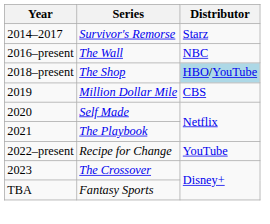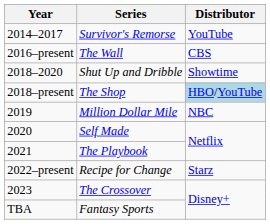 <table class="wikitable">
 <tr>
 <th>Year</th>
 <th>Series</th>
 <th>Distributor</th>
 </tr>
 <tr>
 <td>2014–2017</td>
 <td><em><a href='#'>Survivor's Remorse</a></em></td>
-<td><a href='#'>Starz</a></td>
+<td><a href='#'>YouTube</a></td>
 </tr>
 <tr>
 <td>2016–present</td>
 <td><em><a href='#'>The Wall</a></em></td>
-<td><a href='#'>NBC</a></td>
+<td><a href='#'>CBS</a></td>
+</tr>
+<tr>
+<td>2018–2020</td>
+<td><em>Shut Up and Dribble</em></td>
+<td><a href='#'>Showtime</a></td>
 </tr>
 <tr>
 <td>2018–present</td>
 <td><em><a href='#'>The Shop</a></em></td>
 <td style="background: lightblue;"><a href='#'>HBO</a>/<a href='#'>YouTube</a></td>
 </tr>
 <tr>
 <td>2019</td>
 <td><em><a href='#'>Million Dollar Mile</a></em></td>
-<td><a href='#'>CBS</a></td>
+<td><a href='#'>NBC</a></td>
 </tr>
 <tr>
 <td>2020</td>
 <td><em><a href='#'>Self Made</a></em></td>
 <td rowspan="2"><a href='#'>Netflix</a></td>
 </tr>
 <tr>
 <td>2021</td>
 <td><em><a href='#'>The Playbook</a></em></td>
 </tr>
 <tr>
 <td>2022–present</td>
 <td><em>Recipe for Change</em></td>
-<td><a href='#'>YouTube</a></td>
+<td><a href='#'>Starz</a></td>
 </tr>
 <tr>
 <td>2023</td>
 <td><em><a href='#'>The Crossover</a></em></td>
 <td rowspan="2"><a href='#'>Disney+</a></td>
 </tr>
 <tr>
 <td>TBA</td>
 <td><em>Fantasy Sports</em></td>
 </tr>
 </table>
